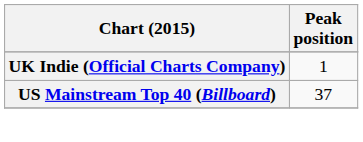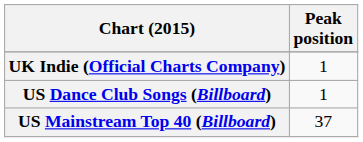 <table class="wikitable plainrowheaders sortable" style="text-align:center;">
 <tr>
 <th scope="col">Chart (2015)</th>
 <th scope="col">Peak<br>position</th>
 </tr>
 <tr>
 </tr>
 <tr>
 </tr>
 <tr>
 </tr>
 <tr>
 <th scope="row">UK Indie (<a href='#'>Official Charts Company</a>)</th>
 <td style="text-align:center;">1</td>
 </tr>
 <tr>
+<th scope="row">US <a href='#'>Dance Club Songs</a> (<em><a href='#'>Billboard</a></em>)</th>
+<td style="text-align:center;">1</td>
+</tr>
+<tr>
 <th scope="row">US <a href='#'>Mainstream Top 40</a> (<em><a href='#'>Billboard</a></em>)<br></th>
 <td>37</td>
 </tr>
 <tr>
 </tr>
 </table>
